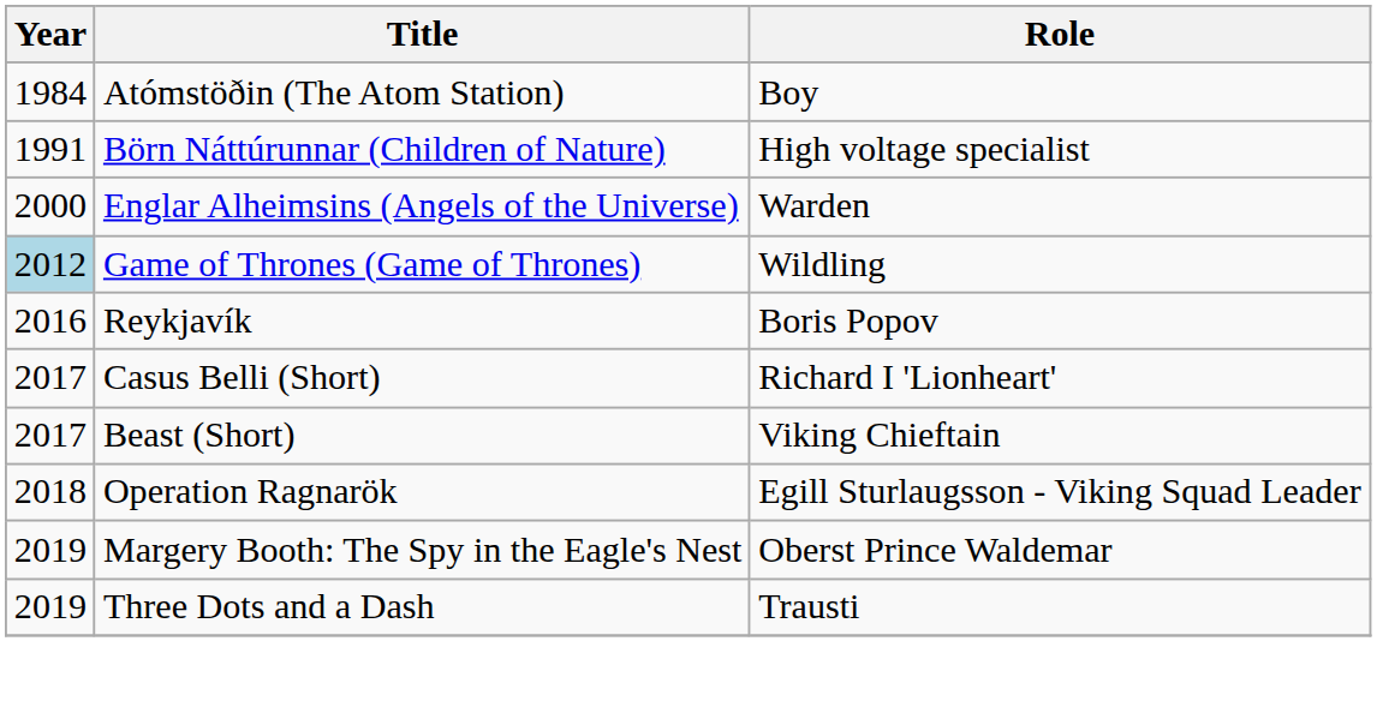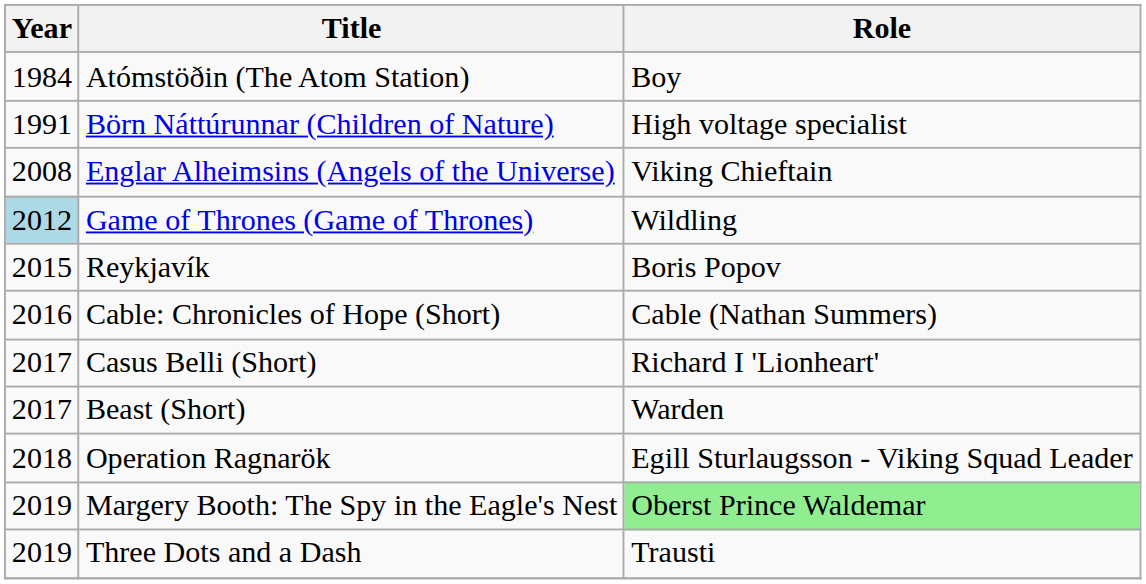 <table class="wikitable">
 <tr>
 <th>Year</th>
 <th>Title</th>
 <th>Role</th>
 </tr>
 <tr>
 <td>1984</td>
 <td>Atómstöðin (The Atom Station)</td>
 <td>Boy</td>
 </tr>
 <tr>
 <td>1991</td>
 <td><a href='#'>Börn Náttúrunnar (Children of Nature)</a></td>
 <td>High voltage specialist</td>
 </tr>
 <tr>
-<td>2000</td>
+<td>2008</td>
 <td><a href='#'>Englar Alheimsins (Angels of the Universe)</a></td>
-<td>Warden</td>
+<td>Viking Chieftain</td>
 </tr>
 <tr>
 <td style="background: lightblue;">2012</td>
 <td><a href='#'>Game of Thrones (Game of Thrones)</a></td>
 <td>Wildling</td>
 </tr>
 <tr>
-<td>2016</td>
+<td>2015</td>
 <td>Reykjavík</td>
 <td>Boris Popov</td>
+</tr>
+<tr>
+<td>2016</td>
+<td>Cable: Chronicles of Hope (Short)</td>
+<td>Cable (Nathan Summers)</td>
 </tr>
 <tr>
 <td>2017</td>
 <td>Casus Belli (Short)</td>
 <td>Richard I 'Lionheart'</td>
 </tr>
 <tr>
 <td>2017</td>
 <td>Beast (Short)</td>
-<td>Viking Chieftain</td>
+<td>Warden</td>
 </tr>
 <tr>
 <td>2018</td>
 <td>Operation Ragnarök</td>
 <td>Egill Sturlaugsson - Viking Squad Leader</td>
 </tr>
 <tr>
 <td>2019</td>
 <td>Margery Booth: The Spy in the Eagle's Nest</td>
-<td>Oberst Prince Waldemar</td>
+<td style="background: lightgreen;">Oberst Prince Waldemar</td>
 </tr>
 <tr>
 <td>2019</td>
 <td>Three Dots and a Dash</td>
 <td>Trausti</td>
 </tr>
 <tr>
 </tr>
 </table>
